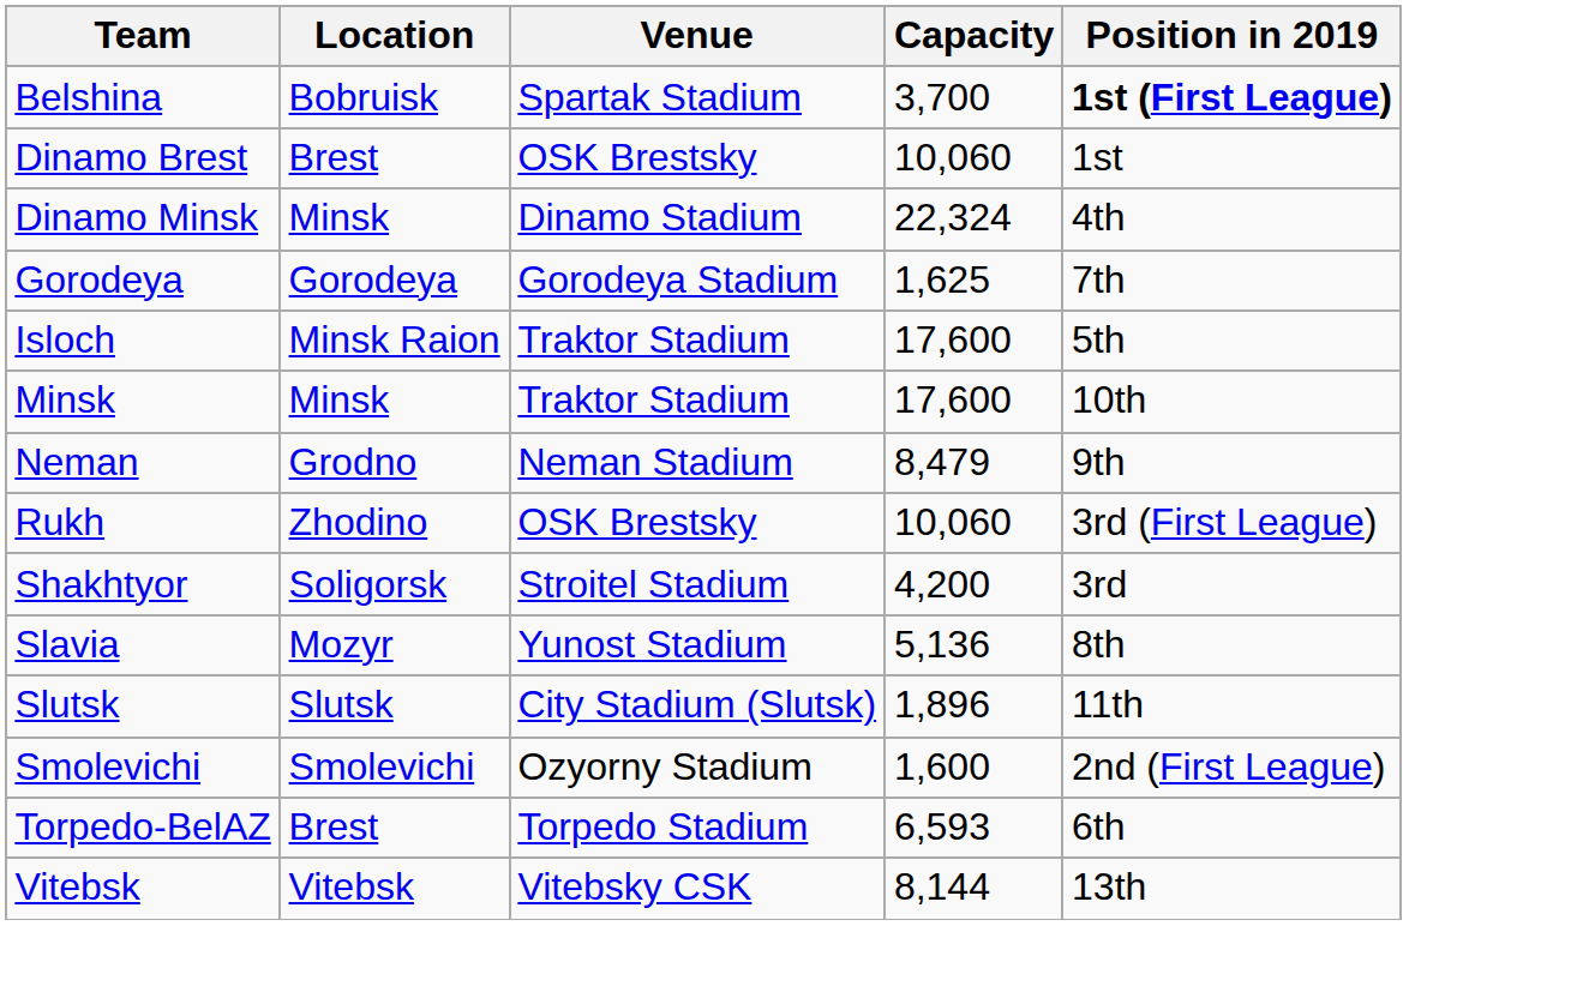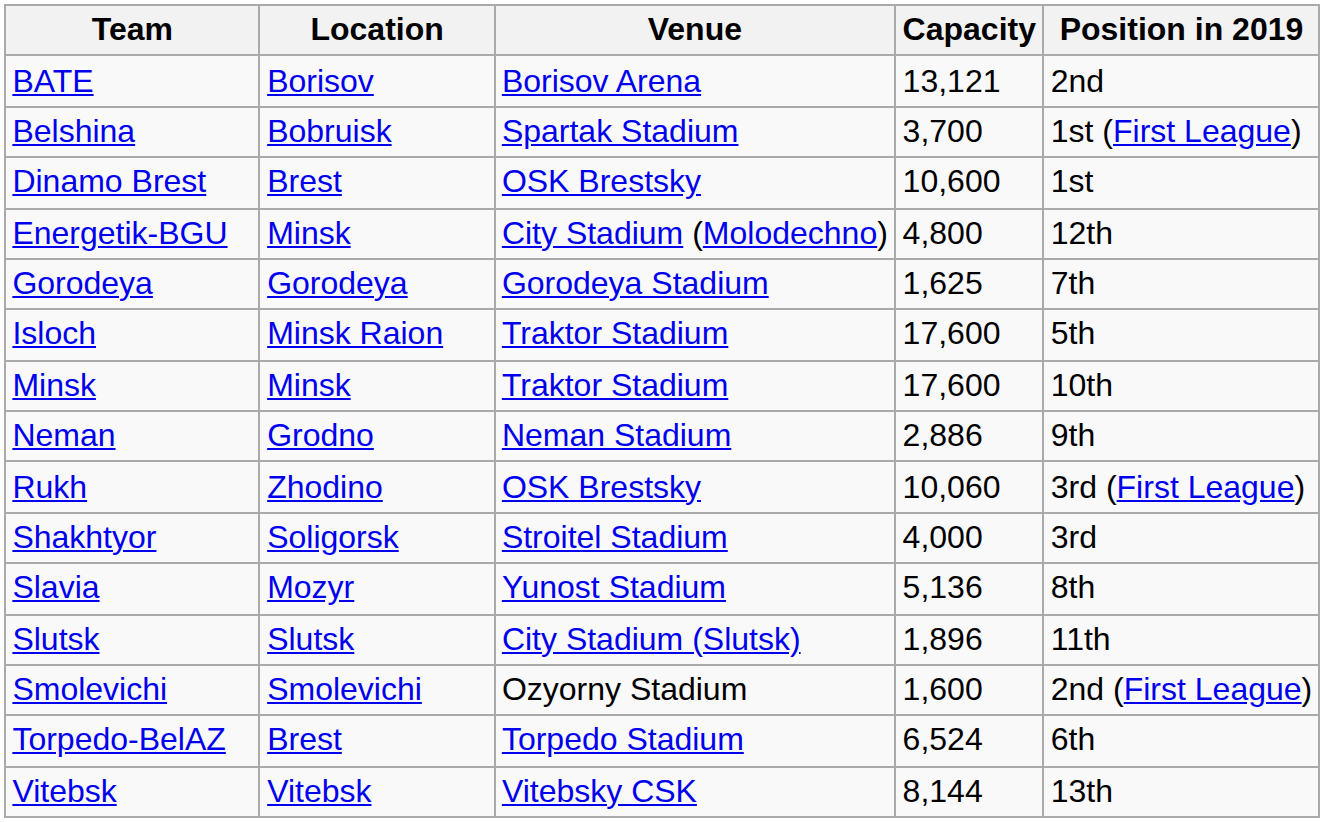 <table class="wikitable sortable" style="text-align:left">
 <tr>
 <th>Team</th>
 <th>Location</th>
 <th>Venue</th>
 <th>Capacity</th>
 <th>Position in 2019</th>
 </tr>
 <tr>
+<td width=120><a href='#'>BATE</a></td>
+<td width=110><a href='#'>Borisov</a></td>
+<td><a href='#'>Borisov Arena</a></td>
+<td>13,121</td>
+<td>2nd</td>
+</tr>
+<tr>
 <td><a href='#'>Belshina</a></td>
 <td><a href='#'>Bobruisk</a></td>
 <td><a href='#'>Spartak Stadium</a></td>
 <td>3,700</td>
-<td><strong>1st (<a href='#'>First League</a>)</strong></td>
+<td>1st (<a href='#'>First League</a>)</td>
 </tr>
 <tr>
 <td><a href='#'>Dinamo Brest</a></td>
 <td><a href='#'>Brest</a></td>
 <td><a href='#'>OSK Brestsky</a></td>
-<td>10,060</td>
+<td>10,600</td>
 <td>1st</td>
 </tr>
 <tr>
-<td><a href='#'>Dinamo Minsk</a></td>
+<td><a href='#'>Energetik-BGU</a></td>
 <td><a href='#'>Minsk</a></td>
-<td><a href='#'>Dinamo Stadium</a></td>
-<td>22,324</td>
-<td>4th</td>
+<td><a href='#'>City Stadium</a> (<a href='#'>Molodechno</a>)</td>
+<td>4,800</td>
+<td>12th</td>
 </tr>
 <tr>
 <td><a href='#'>Gorodeya</a></td>
 <td><a href='#'>Gorodeya</a></td>
 <td><a href='#'>Gorodeya Stadium</a></td>
 <td>1,625</td>
 <td>7th</td>
 </tr>
 <tr>
 <td><a href='#'>Isloch</a></td>
 <td><a href='#'>Minsk Raion</a></td>
 <td><a href='#'>Traktor Stadium</a></td>
 <td>17,600</td>
 <td>5th</td>
 </tr>
 <tr>
 <td><a href='#'>Minsk</a></td>
 <td><a href='#'>Minsk</a></td>
 <td><a href='#'>Traktor Stadium</a></td>
 <td>17,600</td>
 <td>10th</td>
 </tr>
 <tr>
 <td><a href='#'>Neman</a></td>
 <td><a href='#'>Grodno</a></td>
 <td><a href='#'>Neman Stadium</a></td>
-<td>8,479</td>
+<td>2,886</td>
 <td>9th</td>
 </tr>
 <tr>
 <td><a href='#'>Rukh</a></td>
 <td><a href='#'>Zhodino</a></td>
 <td><a href='#'>OSK Brestsky</a></td>
 <td>10,060</td>
 <td>3rd (<a href='#'>First League</a>)</td>
 </tr>
 <tr>
 <td><a href='#'>Shakhtyor</a></td>
 <td><a href='#'>Soligorsk</a></td>
 <td><a href='#'>Stroitel Stadium</a></td>
-<td>4,200</td>
+<td>4,000</td>
 <td>3rd</td>
 </tr>
 <tr>
 <td><a href='#'>Slavia</a></td>
 <td><a href='#'>Mozyr</a></td>
 <td><a href='#'>Yunost Stadium</a></td>
 <td>5,136</td>
 <td>8th</td>
 </tr>
 <tr>
 <td><a href='#'>Slutsk</a></td>
 <td><a href='#'>Slutsk</a></td>
 <td><a href='#'>City Stadium (Slutsk)</a></td>
 <td>1,896</td>
 <td>11th</td>
 </tr>
 <tr>
 <td><a href='#'>Smolevichi</a></td>
 <td><a href='#'>Smolevichi</a></td>
 <td>Ozyorny Stadium</td>
 <td>1,600</td>
 <td>2nd (<a href='#'>First League</a>)</td>
 </tr>
 <tr>
 <td><a href='#'>Torpedo-BelAZ</a></td>
 <td><a href='#'>Brest</a></td>
 <td><a href='#'>Torpedo Stadium</a></td>
-<td>6,593</td>
+<td>6,524</td>
 <td>6th</td>
 </tr>
 <tr>
 <td><a href='#'>Vitebsk</a></td>
 <td><a href='#'>Vitebsk</a></td>
 <td><a href='#'>Vitebsky CSK</a></td>
 <td>8,144</td>
 <td>13th</td>
 </tr>
 </table>
